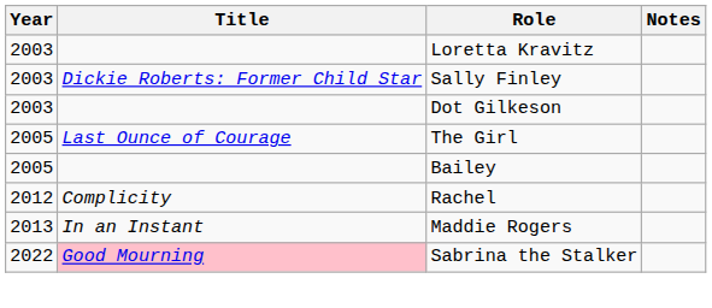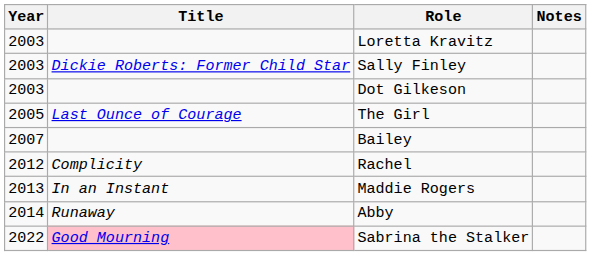 <table class="wikitable sortable">
 <tr>
 <th>Year</th>
 <th>Title</th>
 <th>Role</th>
 <th class="unsortable">Notes</th>
 </tr>
 <tr>
 <td>2003</td>
 <td><em></em></td>
 <td>Loretta Kravitz</td>
 <td></td>
 </tr>
 <tr>
 <td>2003</td>
 <td><em><a href='#'>Dickie Roberts: Former Child Star</a></em></td>
 <td>Sally Finley</td>
 <td></td>
 </tr>
 <tr>
 <td>2003</td>
 <td><em></em></td>
 <td>Dot Gilkeson</td>
 <td></td>
 </tr>
 <tr>
 <td>2005</td>
 <td><em><a href='#'>Last Ounce of Courage</a></em></td>
 <td>The Girl</td>
 <td></td>
 </tr>
 <tr>
-<td>2005</td>
+<td>2007</td>
 <td><em></em></td>
 <td>Bailey</td>
 <td></td>
 </tr>
 <tr>
 <td>2012</td>
 <td><em>Complicity</em></td>
 <td>Rachel</td>
 <td></td>
 </tr>
 <tr>
 <td>2013</td>
 <td><em>In an Instant</em></td>
 <td>Maddie Rogers</td>
 <td></td>
 </tr>
 <tr>
+<td>2014</td>
+<td><em>Runaway</em></td>
+<td>Abby</td>
+<td></td>
+</tr>
+<tr>
 <td>2022</td>
 <td style="background: pink;"><em><a href='#'>Good Mourning</a></em></td>
 <td>Sabrina the Stalker</td>
 <td></td>
 </tr>
 </table>
